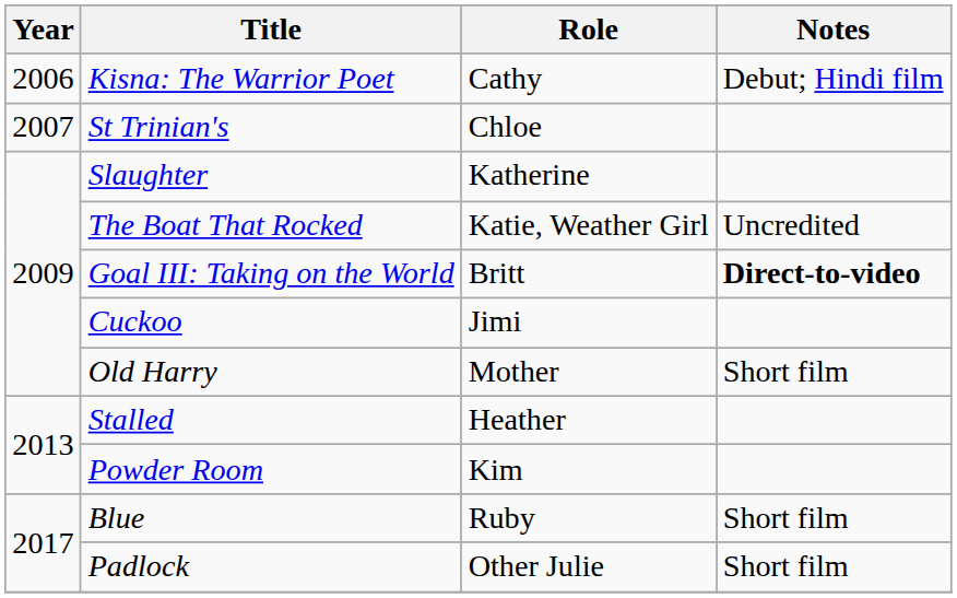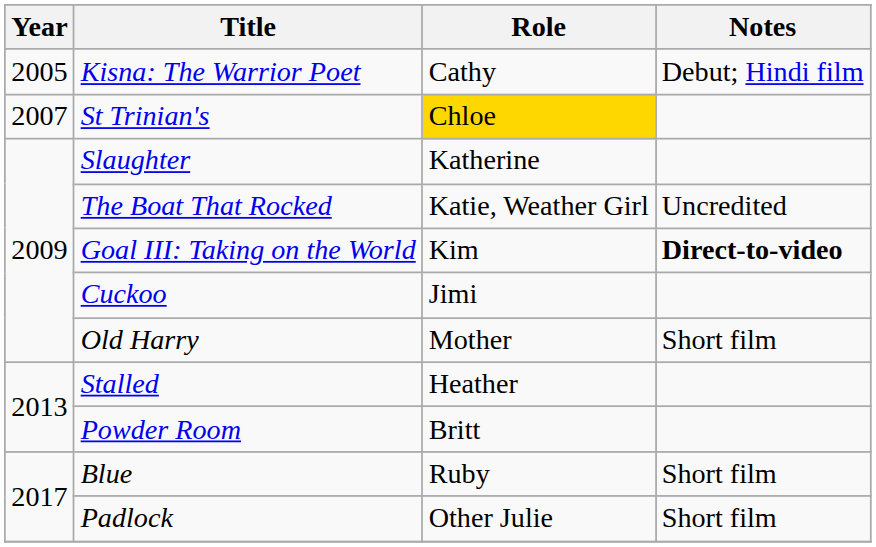 <table class="wikitable sortable">
 <tr>
 <th>Year</th>
 <th>Title</th>
 <th>Role</th>
 <th class="unsortable">Notes</th>
 </tr>
 <tr>
-<td>2006</td>
+<td>2005</td>
 <td><em><a href='#'>Kisna: The Warrior Poet</a></em></td>
 <td>Cathy</td>
 <td>Debut; <a href='#'>Hindi film</a></td>
 </tr>
 <tr>
 <td>2007</td>
 <td><em><a href='#'>St Trinian's</a></em></td>
-<td>Chloe</td>
+<td style="background: gold;">Chloe</td>
 <td></td>
 </tr>
 <tr>
 <td rowspan="5">2009</td>
 <td><em><a href='#'>Slaughter</a></em></td>
 <td>Katherine</td>
 <td></td>
 </tr>
 <tr>
 <td><em><a href='#'>The Boat That Rocked</a></em></td>
 <td>Katie, Weather Girl</td>
 <td>Uncredited</td>
 </tr>
 <tr>
 <td><em><a href='#'>Goal III: Taking on the World</a></em></td>
-<td>Britt</td>
+<td>Kim</td>
 <td><strong>Direct-to-video</strong></td>
 </tr>
 <tr>
 <td><em><a href='#'>Cuckoo</a></em></td>
 <td>Jimi</td>
 <td></td>
 </tr>
 <tr>
 <td><em>Old Harry</em></td>
 <td>Mother</td>
 <td>Short film</td>
 </tr>
 <tr>
 <td rowspan="2">2013</td>
 <td><em><a href='#'>Stalled</a></em></td>
 <td>Heather</td>
 <td></td>
 </tr>
 <tr>
 <td><em><a href='#'>Powder Room</a></em></td>
-<td>Kim</td>
+<td>Britt</td>
 <td></td>
 </tr>
 <tr>
 <td rowspan="2">2017</td>
 <td><em>Blue</em></td>
 <td>Ruby</td>
 <td>Short film</td>
 </tr>
 <tr>
 <td><em>Padlock</em></td>
 <td>Other Julie</td>
 <td>Short film</td>
 </tr>
 <tr>
 </tr>
 </table>
